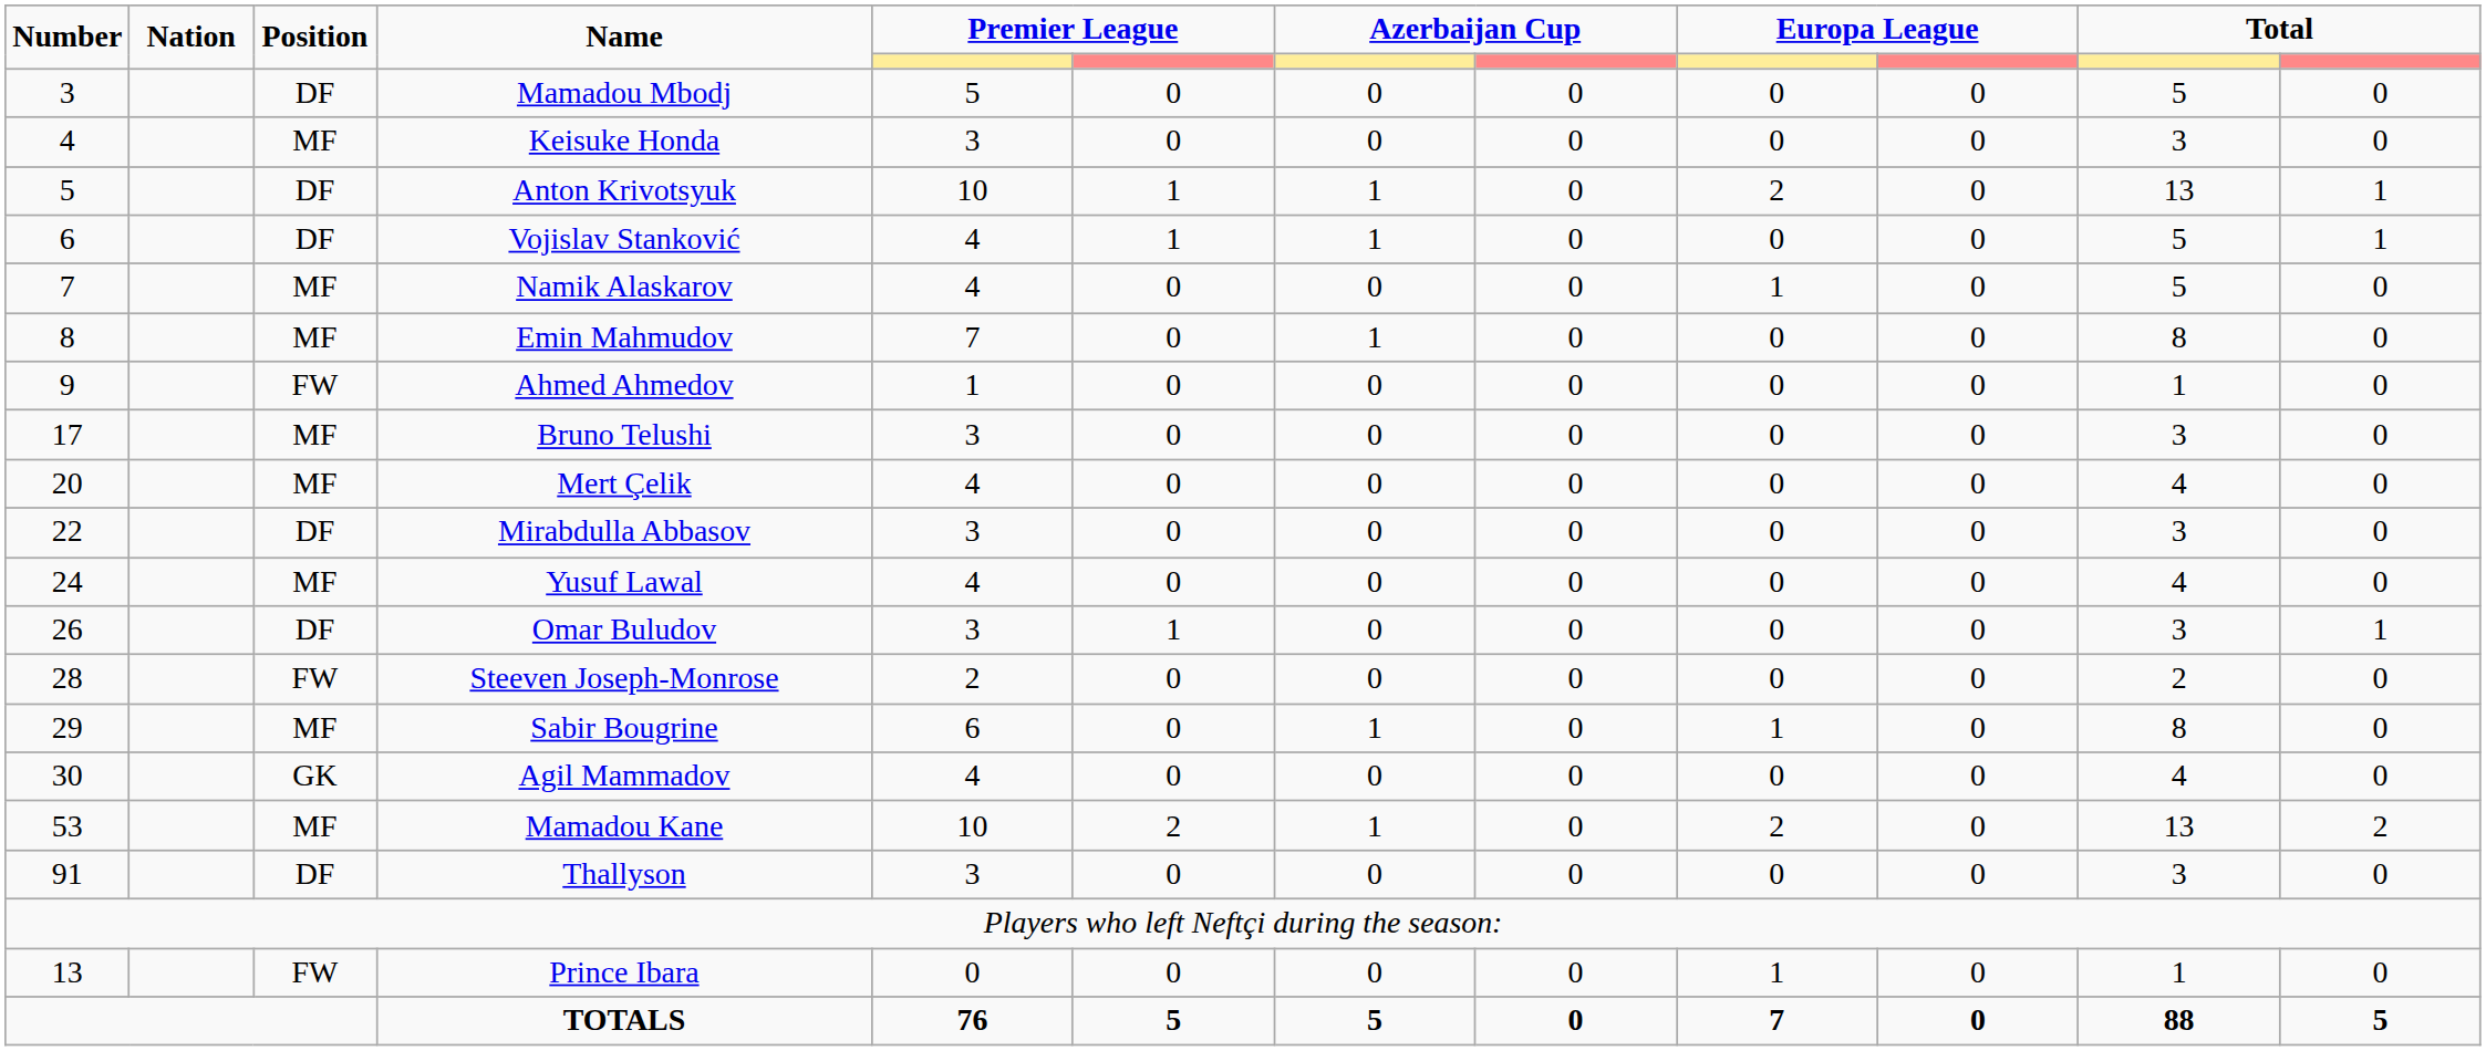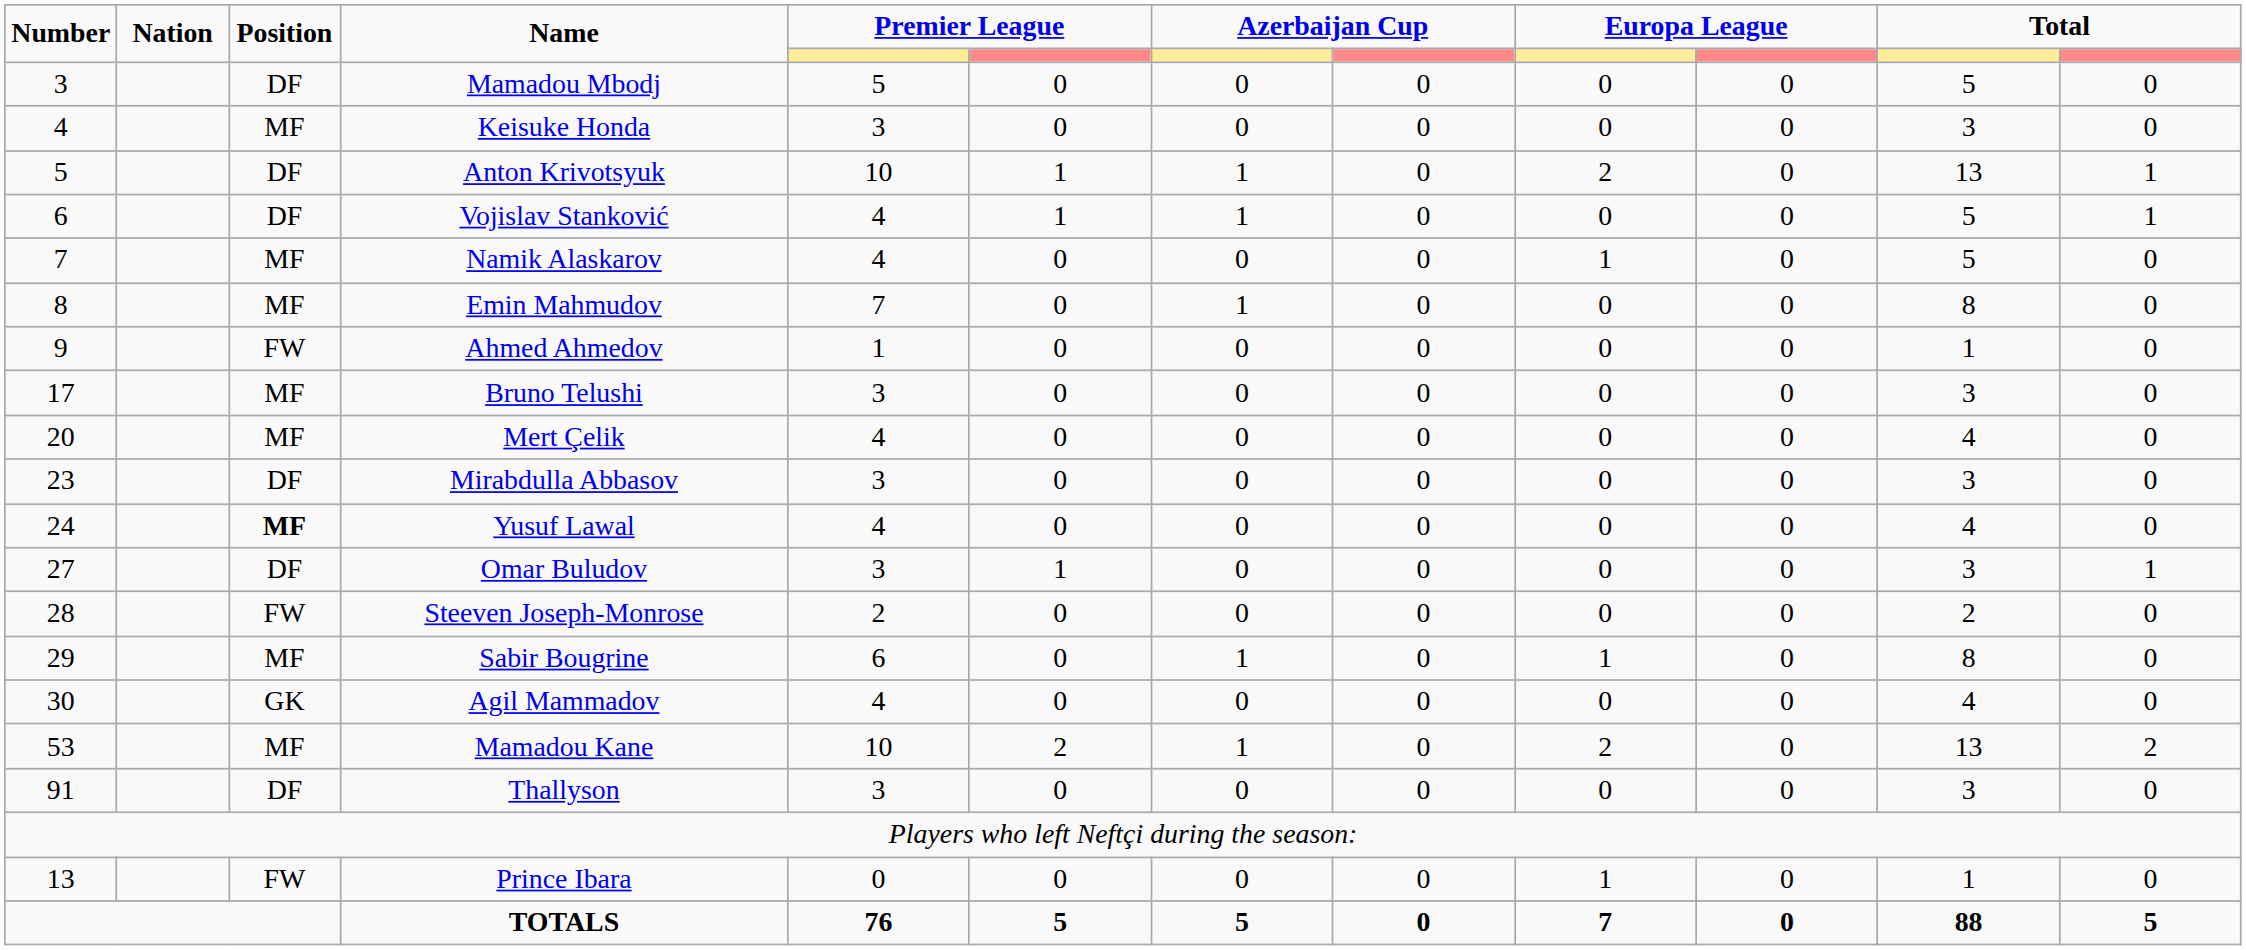 <table class="wikitable" style="text-align:center;">
 <tr>
 <td rowspan="2"  style="width:5%; text-align:center;"><strong>Number</strong></td>
 <td rowspan="2"  style="width:5%; text-align:center;"><strong>Nation</strong></td>
 <td rowspan="2"  style="width:5%; text-align:center;"><strong>Position</strong></td>
 <td rowspan="2"  style="width:20%; text-align:center;"><strong>Name</strong></td>
 <td colspan="2" style="text-align:center;"><strong><a href='#'>Premier League</a></strong></td>
 <td colspan="2" style="text-align:center;"><strong><a href='#'>Azerbaijan Cup</a></strong></td>
 <td colspan="2" style="text-align:center;"><strong><a href='#'>Europa League</a></strong></td>
 <td colspan="2" style="text-align:center;"><strong>Total</strong></td>
 </tr>
 <tr>
 <th style="width:60px; background:#fe9;"></th>
 <th style="width:60px; background:#ff8888;"></th>
 <th style="width:60px; background:#fe9;"></th>
 <th style="width:60px; background:#ff8888;"></th>
 <th style="width:60px; background:#fe9;"></th>
 <th style="width:60px; background:#ff8888;"></th>
 <th style="width:60px; background:#fe9;"></th>
 <th style="width:60px; background:#ff8888;"></th>
 </tr>
 <tr>
 <td>3</td>
 <td></td>
 <td>DF</td>
 <td><a href='#'>Mamadou Mbodj</a></td>
 <td>5</td>
 <td>0</td>
 <td>0</td>
 <td>0</td>
 <td>0</td>
 <td>0</td>
 <td>5</td>
 <td>0</td>
 </tr>
 <tr>
 <td>4</td>
 <td></td>
 <td>MF</td>
 <td><a href='#'>Keisuke Honda</a></td>
 <td>3</td>
 <td>0</td>
 <td>0</td>
 <td>0</td>
 <td>0</td>
 <td>0</td>
 <td>3</td>
 <td>0</td>
 </tr>
 <tr>
 <td>5</td>
 <td></td>
 <td>DF</td>
 <td><a href='#'>Anton Krivotsyuk</a></td>
 <td>10</td>
 <td>1</td>
 <td>1</td>
 <td>0</td>
 <td>2</td>
 <td>0</td>
 <td>13</td>
 <td>1</td>
 </tr>
 <tr>
 <td>6</td>
 <td></td>
 <td>DF</td>
 <td><a href='#'>Vojislav Stanković</a></td>
 <td>4</td>
 <td>1</td>
 <td>1</td>
 <td>0</td>
 <td>0</td>
 <td>0</td>
 <td>5</td>
 <td>1</td>
 </tr>
 <tr>
 <td>7</td>
 <td></td>
 <td>MF</td>
 <td><a href='#'>Namik Alaskarov</a></td>
 <td>4</td>
 <td>0</td>
 <td>0</td>
 <td>0</td>
 <td>1</td>
 <td>0</td>
 <td>5</td>
 <td>0</td>
 </tr>
 <tr>
 <td>8</td>
 <td></td>
 <td>MF</td>
 <td><a href='#'>Emin Mahmudov</a></td>
 <td>7</td>
 <td>0</td>
 <td>1</td>
 <td>0</td>
 <td>0</td>
 <td>0</td>
 <td>8</td>
 <td>0</td>
 </tr>
 <tr>
 <td>9</td>
 <td></td>
 <td>FW</td>
 <td><a href='#'>Ahmed Ahmedov</a></td>
 <td>1</td>
 <td>0</td>
 <td>0</td>
 <td>0</td>
 <td>0</td>
 <td>0</td>
 <td>1</td>
 <td>0</td>
 </tr>
 <tr>
 <td>17</td>
 <td></td>
 <td>MF</td>
 <td><a href='#'>Bruno Telushi</a></td>
 <td>3</td>
 <td>0</td>
 <td>0</td>
 <td>0</td>
 <td>0</td>
 <td>0</td>
 <td>3</td>
 <td>0</td>
 </tr>
 <tr>
 <td>20</td>
 <td></td>
 <td>MF</td>
 <td><a href='#'>Mert Çelik</a></td>
 <td>4</td>
 <td>0</td>
 <td>0</td>
 <td>0</td>
 <td>0</td>
 <td>0</td>
 <td>4</td>
 <td>0</td>
 </tr>
 <tr>
-<td>22</td>
+<td>23</td>
 <td></td>
 <td>DF</td>
 <td><a href='#'>Mirabdulla Abbasov</a></td>
 <td>3</td>
 <td>0</td>
 <td>0</td>
 <td>0</td>
 <td>0</td>
 <td>0</td>
 <td>3</td>
 <td>0</td>
 </tr>
 <tr>
 <td>24</td>
 <td></td>
-<td>MF</td>
+<td><strong>MF</strong></td>
 <td><a href='#'>Yusuf Lawal</a></td>
 <td>4</td>
 <td>0</td>
 <td>0</td>
 <td>0</td>
 <td>0</td>
 <td>0</td>
 <td>4</td>
 <td>0</td>
 </tr>
 <tr>
-<td>26</td>
+<td>27</td>
 <td></td>
 <td>DF</td>
 <td><a href='#'>Omar Buludov</a></td>
 <td>3</td>
 <td>1</td>
 <td>0</td>
 <td>0</td>
 <td>0</td>
 <td>0</td>
 <td>3</td>
 <td>1</td>
 </tr>
 <tr>
 <td>28</td>
 <td></td>
 <td>FW</td>
 <td><a href='#'>Steeven Joseph-Monrose</a></td>
 <td>2</td>
 <td>0</td>
 <td>0</td>
 <td>0</td>
 <td>0</td>
 <td>0</td>
 <td>2</td>
 <td>0</td>
 </tr>
 <tr>
 <td>29</td>
 <td></td>
 <td>MF</td>
 <td><a href='#'>Sabir Bougrine</a></td>
 <td>6</td>
 <td>0</td>
 <td>1</td>
 <td>0</td>
 <td>1</td>
 <td>0</td>
 <td>8</td>
 <td>0</td>
 </tr>
 <tr>
 <td>30</td>
 <td></td>
 <td>GK</td>
 <td><a href='#'>Agil Mammadov</a></td>
 <td>4</td>
 <td>0</td>
 <td>0</td>
 <td>0</td>
 <td>0</td>
 <td>0</td>
 <td>4</td>
 <td>0</td>
 </tr>
 <tr>
 <td>53</td>
 <td></td>
 <td>MF</td>
 <td><a href='#'>Mamadou Kane</a></td>
 <td>10</td>
 <td>2</td>
 <td>1</td>
 <td>0</td>
 <td>2</td>
 <td>0</td>
 <td>13</td>
 <td>2</td>
 </tr>
 <tr>
 <td>91</td>
 <td></td>
 <td>DF</td>
 <td><a href='#'>Thallyson</a></td>
 <td>3</td>
 <td>0</td>
 <td>0</td>
 <td>0</td>
 <td>0</td>
 <td>0</td>
 <td>3</td>
 <td>0</td>
 </tr>
 <tr>
 <td colspan="14"><em>Players who left Neftçi during the season:</em></td>
 </tr>
 <tr>
 <td>13</td>
 <td></td>
 <td>FW</td>
 <td><a href='#'>Prince Ibara</a></td>
 <td>0</td>
 <td>0</td>
 <td>0</td>
 <td>0</td>
 <td>1</td>
 <td>0</td>
 <td>1</td>
 <td>0</td>
 </tr>
 <tr>
 <td colspan="3"></td>
 <td><strong>TOTALS</strong></td>
 <td><strong>76</strong></td>
 <td><strong>5</strong></td>
 <td><strong>5</strong></td>
 <td><strong>0</strong></td>
 <td><strong>7</strong></td>
 <td><strong>0</strong></td>
 <td><strong>88</strong></td>
 <td><strong>5</strong></td>
 </tr>
 </table>
